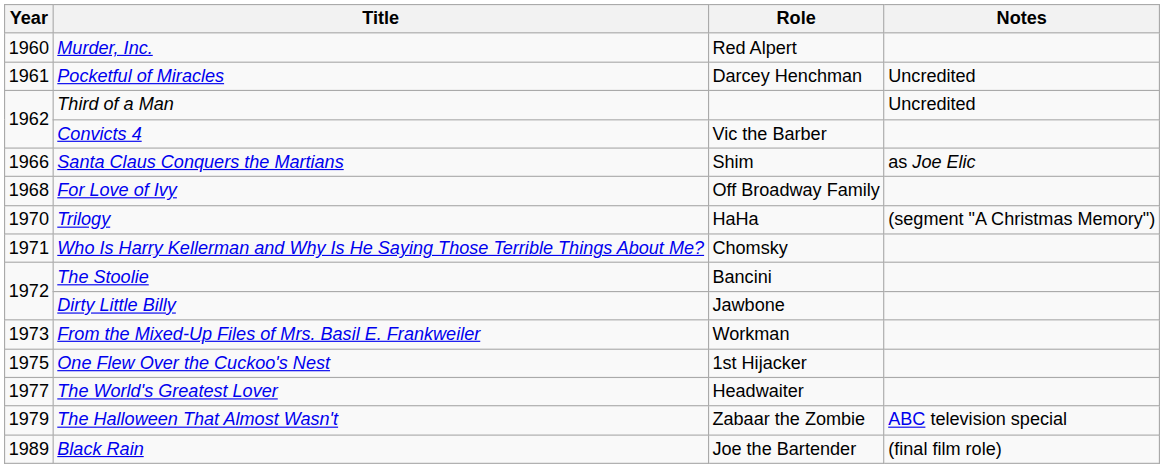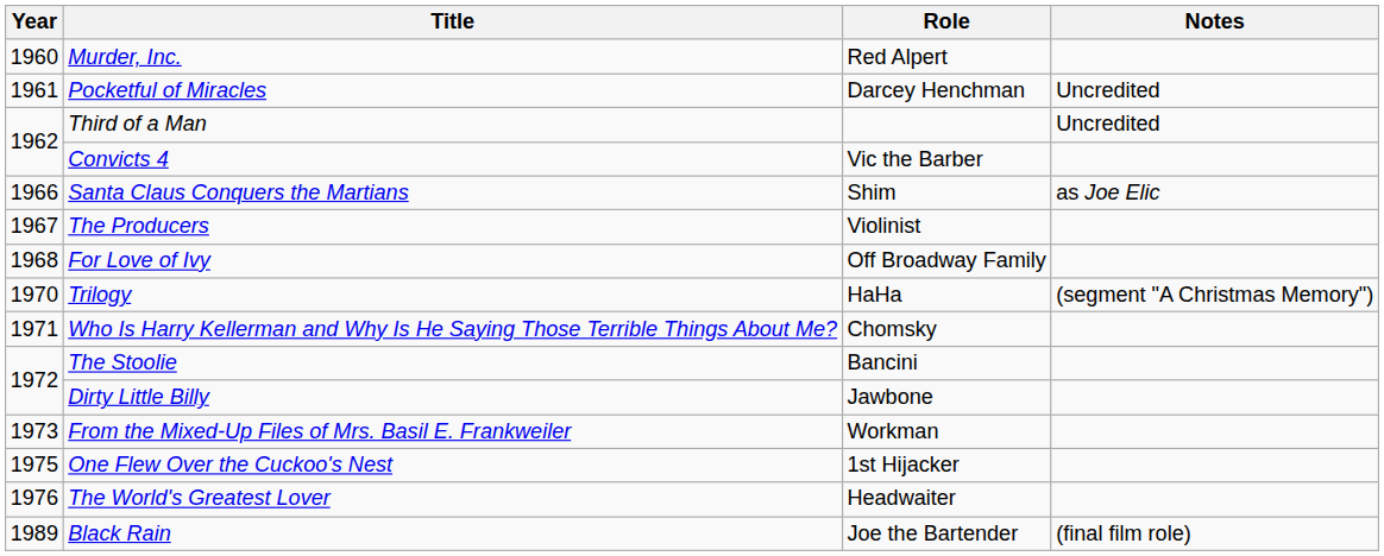 <table class="wikitable">
 <tr>
 <th>Year</th>
 <th>Title</th>
 <th>Role</th>
 <th>Notes</th>
 </tr>
 <tr>
 <td>1960</td>
 <td><em><a href='#'>Murder, Inc.</a></em></td>
 <td>Red Alpert</td>
 <td></td>
 </tr>
 <tr>
 <td>1961</td>
 <td><em><a href='#'>Pocketful of Miracles</a></em></td>
 <td>Darcey Henchman</td>
 <td>Uncredited</td>
 </tr>
 <tr>
 <td rowspan="2">1962</td>
 <td><em>Third of a Man</em></td>
 <td></td>
 <td>Uncredited</td>
 </tr>
 <tr>
 <td><em><a href='#'>Convicts 4</a></em></td>
 <td>Vic the Barber</td>
 <td></td>
 </tr>
 <tr>
 <td>1966</td>
 <td><em><a href='#'>Santa Claus Conquers the Martians</a></em></td>
 <td>Shim</td>
 <td>as <em>Joe Elic</em></td>
+</tr>
+<tr>
+<td>1967</td>
+<td><em><a href='#'>The Producers</a></em></td>
+<td>Violinist</td>
+<td></td>
 </tr>
 <tr>
 <td>1968</td>
 <td><em><a href='#'>For Love of Ivy</a></em></td>
 <td>Off Broadway Family</td>
 <td></td>
 </tr>
 <tr>
 <td>1970</td>
 <td><em><a href='#'>Trilogy</a></em></td>
 <td>HaHa</td>
 <td>(segment "A Christmas Memory")</td>
 </tr>
 <tr>
 <td>1971</td>
 <td><em><a href='#'>Who Is Harry Kellerman and Why Is He Saying Those Terrible Things About Me?</a></em></td>
 <td>Chomsky</td>
 <td></td>
 </tr>
 <tr>
 <td rowspan="2">1972</td>
 <td><em><a href='#'>The Stoolie</a></em></td>
 <td>Bancini</td>
 <td></td>
 </tr>
 <tr>
 <td><em><a href='#'>Dirty Little Billy</a></em></td>
 <td>Jawbone</td>
 <td></td>
 </tr>
 <tr>
 <td>1973</td>
 <td><em><a href='#'>From the Mixed-Up Files of Mrs. Basil E. Frankweiler</a></em></td>
 <td>Workman</td>
 <td></td>
 </tr>
 <tr>
 <td>1975</td>
 <td><em><a href='#'>One Flew Over the Cuckoo's Nest</a></em></td>
 <td>1st Hijacker</td>
 <td></td>
 </tr>
 <tr>
-<td>1977</td>
+<td>1976</td>
 <td><em><a href='#'>The World's Greatest Lover</a></em></td>
 <td>Headwaiter</td>
 <td></td>
-</tr>
-<tr>
-<td>1979</td>
-<td><em><a href='#'>The Halloween That Almost Wasn't</a></em></td>
-<td>Zabaar the Zombie</td>
-<td><a href='#'>ABC</a> television special</td>
 </tr>
 <tr>
 <td>1989</td>
 <td><em><a href='#'>Black Rain</a></em></td>
 <td>Joe the Bartender</td>
 <td>(final film role)</td>
 </tr>
 </table>
